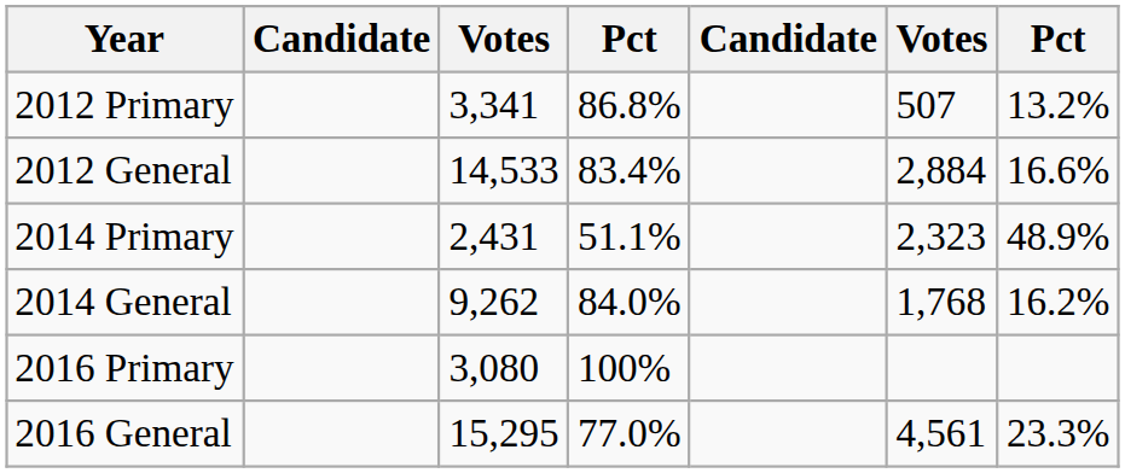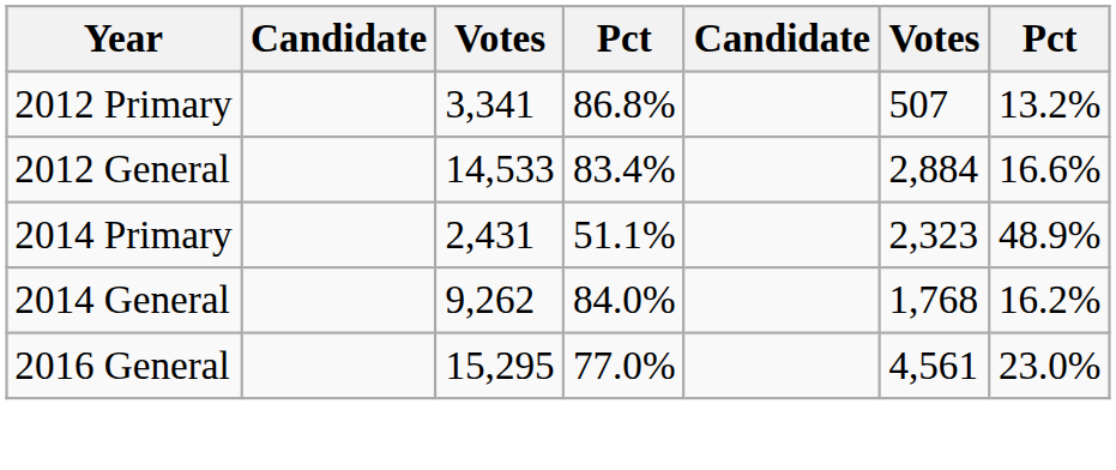 <table class="wikitable" style="margin:0.5em ; font-size:95%">
 <tr>
 <th>Year</th>
 <th>Candidate</th>
 <th>Votes</th>
 <th>Pct</th>
 <th>Candidate</th>
 <th>Votes</th>
 <th>Pct</th>
 </tr>
 <tr>
 <td>2012 Primary</td>
 <td></td>
 <td>3,341</td>
 <td>86.8%</td>
 <td></td>
 <td>507</td>
 <td>13.2%</td>
 </tr>
 <tr>
 <td>2012 General</td>
 <td></td>
 <td>14,533</td>
 <td>83.4%</td>
 <td></td>
 <td>2,884</td>
 <td>16.6%</td>
 </tr>
 <tr>
 <td>2014 Primary</td>
 <td></td>
 <td>2,431</td>
 <td>51.1%</td>
 <td></td>
 <td>2,323</td>
 <td>48.9%</td>
 </tr>
 <tr>
 <td>2014 General</td>
 <td></td>
 <td>9,262</td>
 <td>84.0%</td>
 <td></td>
 <td>1,768</td>
 <td>16.2%</td>
 </tr>
 <tr>
-<td>2016 Primary</td>
-<td></td>
-<td>3,080</td>
-<td>100%</td>
-<td></td>
-<td></td>
-<td></td>
-</tr>
-<tr>
 <td>2016 General</td>
 <td></td>
 <td>15,295</td>
 <td>77.0%</td>
 <td></td>
 <td>4,561</td>
-<td>23.3%</td>
+<td>23.0%</td>
 </tr>
 </table>
